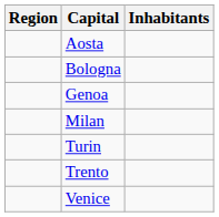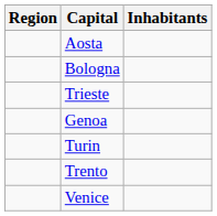 <table class="wikitable sortable">
 <tr>
 <th>Region</th>
 <th>Capital</th>
 <th>Inhabitants</th>
 </tr>
 <tr>
 <td></td>
 <td><a href='#'>Aosta</a></td>
 <td align=right></td>
 </tr>
 <tr>
 <td></td>
 <td><a href='#'>Bologna</a></td>
 <td align=right></td>
 </tr>
 <tr>
 <td></td>
-<td><a href='#'>Genoa</a></td>
+<td><a href='#'>Trieste</a></td>
 <td align=right></td>
 </tr>
 <tr>
 <td></td>
-<td><a href='#'>Milan</a></td>
+<td><a href='#'>Genoa</a></td>
 <td align=right></td>
 </tr>
 <tr>
 <td></td>
 <td><a href='#'>Turin</a></td>
 <td align=right></td>
 </tr>
 <tr>
 <td></td>
 <td><a href='#'>Trento</a></td>
 <td align=right></td>
 </tr>
 <tr>
 <td></td>
 <td><a href='#'>Venice</a></td>
 <td align=right></td>
 </tr>
 </table>
